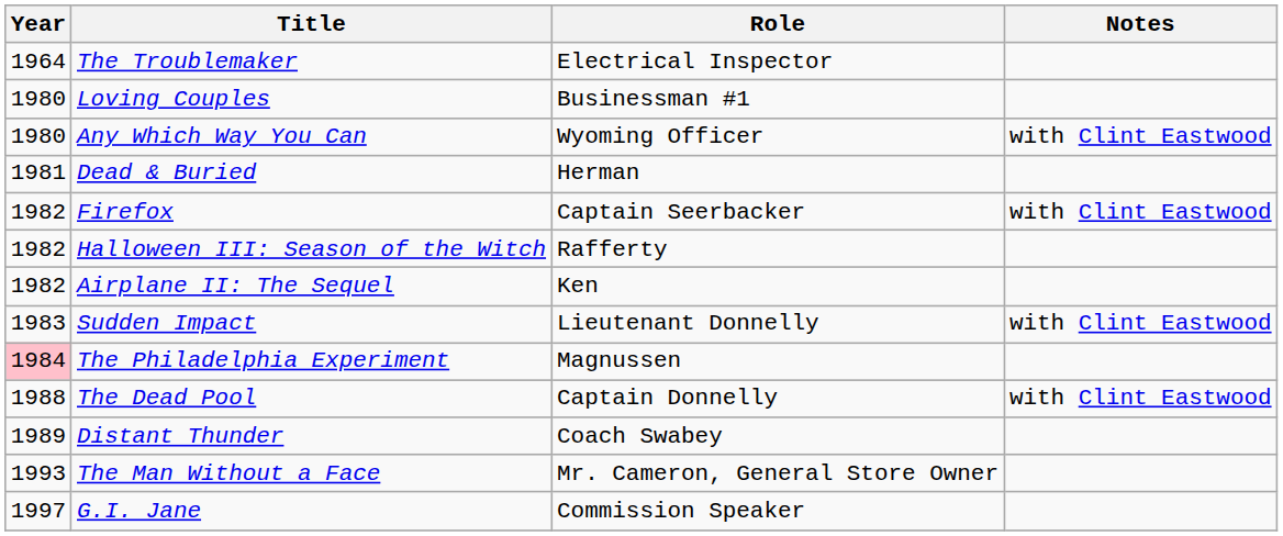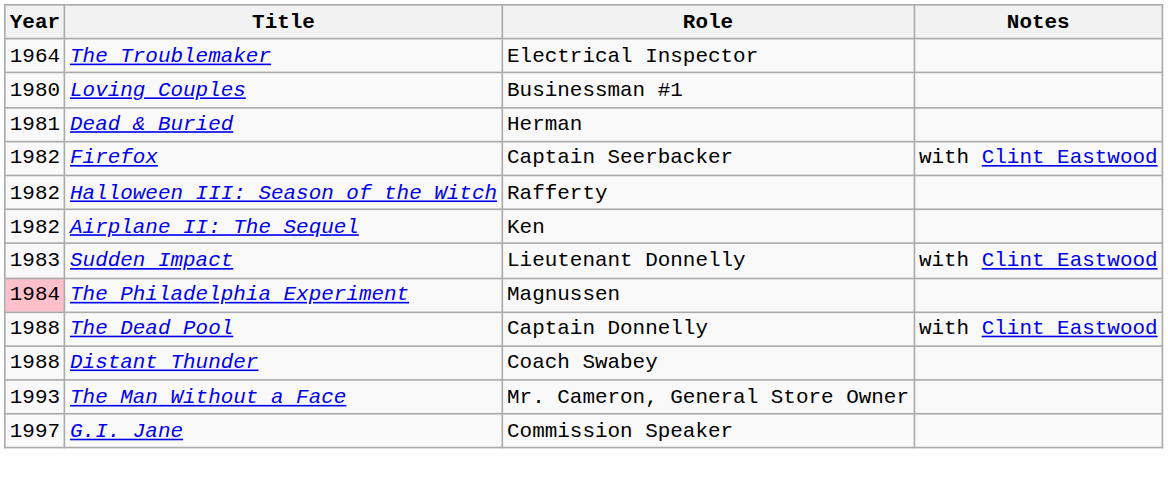 <table class="wikitable">
 <tr>
 <th>Year</th>
 <th>Title</th>
 <th>Role</th>
 <th>Notes</th>
 </tr>
 <tr>
 <td>1964</td>
 <td><em><a href='#'>The Troublemaker</a></em></td>
 <td>Electrical Inspector</td>
 <td></td>
 </tr>
 <tr>
 <td>1980</td>
 <td><em><a href='#'>Loving Couples</a></em></td>
 <td>Businessman #1</td>
 <td></td>
-</tr>
-<tr>
-<td>1980</td>
-<td><em><a href='#'>Any Which Way You Can</a></em></td>
-<td>Wyoming Officer</td>
-<td>with <a href='#'>Clint Eastwood</a></td>
 </tr>
 <tr>
 <td>1981</td>
 <td><em><a href='#'>Dead & Buried</a></em></td>
 <td>Herman</td>
 <td></td>
 </tr>
 <tr>
 <td>1982</td>
 <td><em><a href='#'>Firefox</a></em></td>
 <td>Captain Seerbacker</td>
 <td>with <a href='#'>Clint Eastwood</a></td>
 </tr>
 <tr>
 <td>1982</td>
 <td><em><a href='#'>Halloween III: Season of the Witch</a></em></td>
 <td>Rafferty</td>
 <td></td>
 </tr>
 <tr>
 <td>1982</td>
 <td><em><a href='#'>Airplane II: The Sequel</a></em></td>
 <td>Ken</td>
 <td></td>
 </tr>
 <tr>
 <td>1983</td>
 <td><em><a href='#'>Sudden Impact</a></em></td>
 <td>Lieutenant Donnelly</td>
 <td>with <a href='#'>Clint Eastwood</a></td>
 </tr>
 <tr>
 <td style="background: pink;">1984</td>
 <td><em><a href='#'>The Philadelphia Experiment</a></em></td>
 <td>Magnussen</td>
 <td></td>
 </tr>
 <tr>
 <td>1988</td>
 <td><em><a href='#'>The Dead Pool</a></em></td>
 <td>Captain Donnelly</td>
 <td>with <a href='#'>Clint Eastwood</a></td>
 </tr>
 <tr>
-<td>1989</td>
+<td>1988</td>
 <td><em><a href='#'>Distant Thunder</a></em></td>
 <td>Coach Swabey</td>
 </tr>
 <tr>
 <td>1993</td>
 <td><em><a href='#'>The Man Without a Face</a></em></td>
 <td>Mr. Cameron, General Store Owner</td>
 <td></td>
 </tr>
 <tr>
 <td>1997</td>
 <td><em><a href='#'>G.I. Jane</a></em></td>
 <td>Commission Speaker</td>
 <td></td>
 </tr>
 </table>
